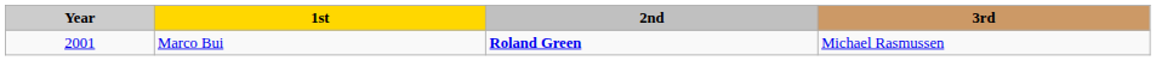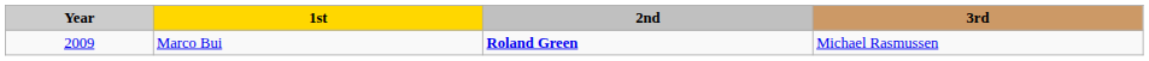 <table class="wikitable sortable" width=90% bgcolor="#f7f8ff" cellpadding="3" cellspacing="0" border="1" style="font-size: 95%; border: gray solid 1px; border-collapse: collapse">
 <tr bgcolor="#CCCCCC">
 <td align="center"><strong>Year</strong></td>
 <td width=29% align="center" bgcolor="gold"><strong>1st</strong></td>
 <td width=29% align="center" bgcolor="silver"><strong>2nd</strong></td>
 <td width=29% align="center" bgcolor="#CC9966"><strong>3rd</strong></td>
 </tr>
 <tr>
-<td align="center"><a href='#'>2001</a></td>
+<td align="center"><a href='#'>2009</a></td>
 <td> <a href='#'>Marco Bui</a></td>
 <td><strong> <a href='#'>Roland Green</a></strong></td>
 <td> <a href='#'>Michael Rasmussen</a></td>
 </tr>
 </table>
